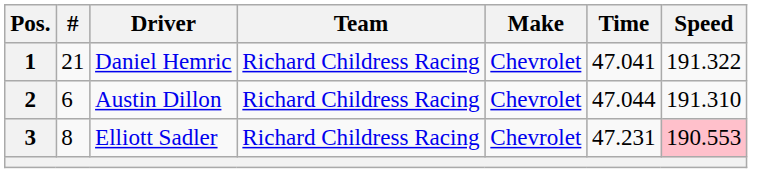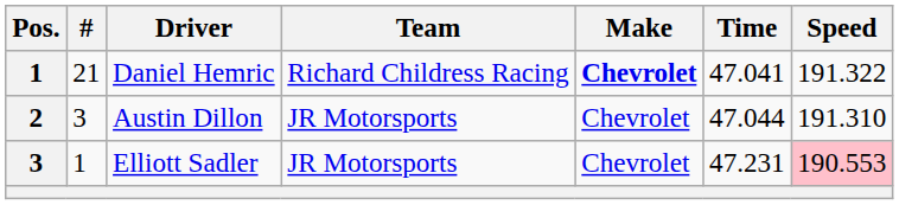 <table class="wikitable" style="font-size:95%">
 <tr>
 <th>Pos.</th>
 <th>#</th>
 <th>Driver</th>
 <th>Team</th>
 <th>Make</th>
 <th>Time</th>
 <th>Speed</th>
 </tr>
 <tr>
 <th>1</th>
 <td>21</td>
 <td><a href='#'>Daniel Hemric</a></td>
 <td><a href='#'>Richard Childress Racing</a></td>
-<td><a href='#'>Chevrolet</a></td>
+<td><strong><a href='#'>Chevrolet</a></strong></td>
 <td>47.041</td>
 <td>191.322</td>
 </tr>
 <tr>
 <th>2</th>
-<td>6</td>
+<td>3</td>
 <td><a href='#'>Austin Dillon</a></td>
-<td><a href='#'>Richard Childress Racing</a></td>
+<td><a href='#'>JR Motorsports</a></td>
 <td><a href='#'>Chevrolet</a></td>
 <td>47.044</td>
 <td>191.310</td>
 </tr>
 <tr>
 <th>3</th>
-<td>8</td>
+<td>1</td>
 <td><a href='#'>Elliott Sadler</a></td>
-<td><a href='#'>Richard Childress Racing</a></td>
+<td><a href='#'>JR Motorsports</a></td>
 <td><a href='#'>Chevrolet</a></td>
 <td>47.231</td>
 <td style="background: pink;">190.553</td>
 </tr>
 <tr>
 <th colspan="7"></th>
 </tr>
 </table>
